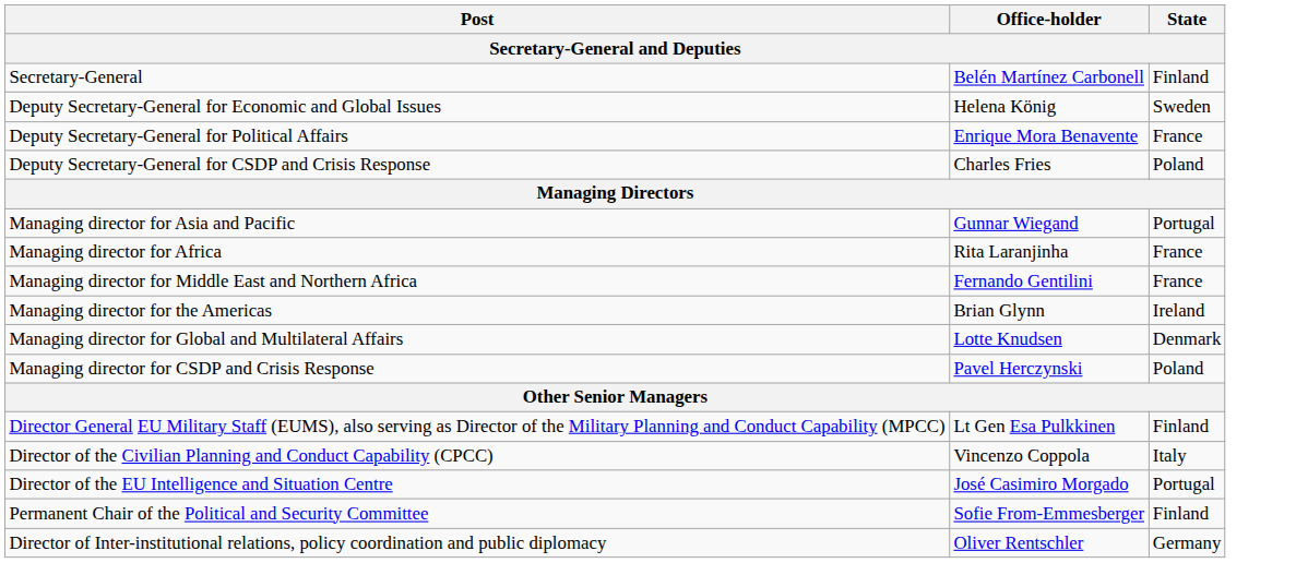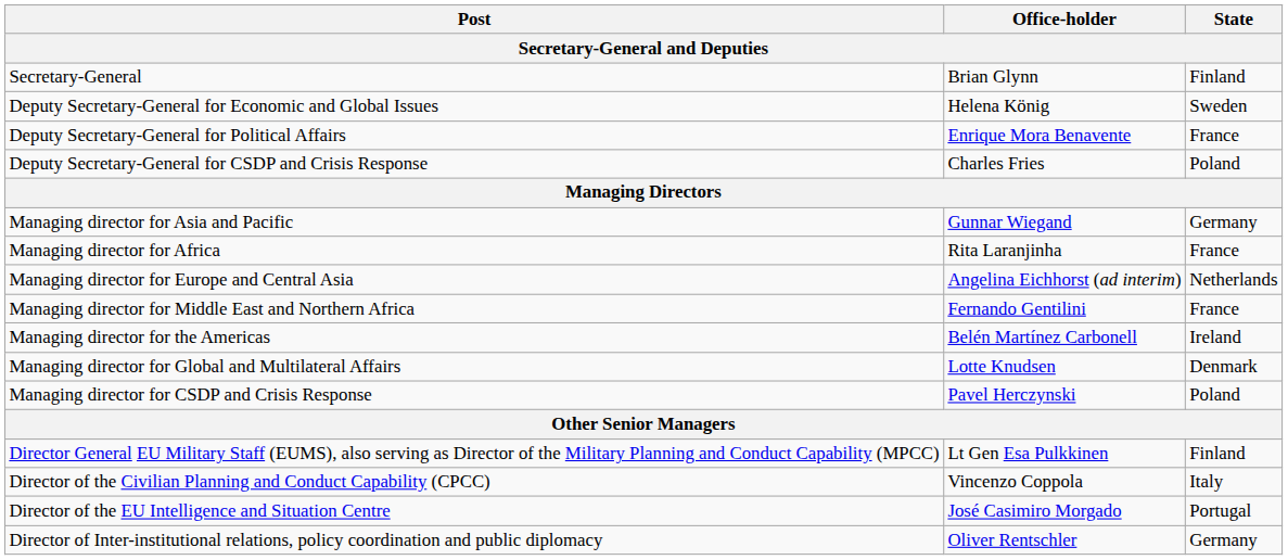 <table class="wikitable">
 <tr>
 <th>Post</th>
 <th>Office-holder</th>
 <th>State</th>
 </tr>
 <tr>
 <th colspan="3">Secretary-General and Deputies</th>
 </tr>
 <tr>
 <td>Secretary-General</td>
-<td><a href='#'>Belén Martínez Carbonell</a></td>
+<td>Brian Glynn</td>
 <td>Finland</td>
 </tr>
 <tr>
 <td>Deputy Secretary-General for Economic and Global Issues</td>
 <td>Helena König</td>
 <td>Sweden</td>
 </tr>
 <tr>
 <td>Deputy Secretary-General for Political Affairs</td>
 <td><a href='#'>Enrique Mora Benavente</a></td>
 <td>France</td>
 </tr>
 <tr>
 <td>Deputy Secretary-General for CSDP and Crisis Response</td>
 <td>Charles Fries</td>
 <td>Poland</td>
 </tr>
 <tr>
 <th colspan="3">Managing Directors</th>
 </tr>
 <tr>
 <td>Managing director for Asia and Pacific</td>
 <td><a href='#'>Gunnar Wiegand</a></td>
-<td>Portugal</td>
+<td>Germany</td>
 </tr>
 <tr>
 <td>Managing director for Africa</td>
 <td>Rita Laranjinha</td>
 <td>France</td>
+</tr>
+<tr>
+<td>Managing director for Europe and Central Asia</td>
+<td><a href='#'>Angelina Eichhorst</a> (<em>ad interim</em>)</td>
+<td>Netherlands</td>
 </tr>
 <tr>
 <td>Managing director for Middle East and Northern Africa</td>
 <td><a href='#'>Fernando Gentilini</a></td>
 <td>France</td>
 </tr>
 <tr>
 <td>Managing director for the Americas</td>
-<td>Brian Glynn</td>
+<td><a href='#'>Belén Martínez Carbonell</a></td>
 <td>Ireland</td>
 </tr>
 <tr>
 <td>Managing director for Global and Multilateral Affairs</td>
 <td><a href='#'>Lotte Knudsen</a></td>
 <td>Denmark</td>
 </tr>
 <tr>
 <td>Managing director for CSDP and Crisis Response</td>
 <td><a href='#'>Pavel Herczynski</a></td>
 <td>Poland</td>
 </tr>
 <tr>
 <th colspan="3">Other Senior Managers<br></th>
 </tr>
 <tr>
 <td><a href='#'>Director General</a> <a href='#'>EU Military Staff</a> (EUMS), also serving as Director of the <a href='#'>Military Planning and Conduct Capability</a> (MPCC)</td>
 <td>Lt Gen <a href='#'>Esa Pulkkinen</a></td>
 <td>Finland</td>
 </tr>
 <tr>
 <td>Director of the <a href='#'>Civilian Planning and Conduct Capability</a> (CPCC)</td>
 <td>Vincenzo Coppola</td>
 <td>Italy</td>
 </tr>
 <tr>
 <td>Director of the <a href='#'>EU Intelligence and Situation Centre</a></td>
 <td><a href='#'>José Casimiro Morgado</a></td>
 <td>Portugal</td>
 </tr>
 <tr>
-<td>Permanent Chair of the <a href='#'>Political and Security Committee</a></td>
-<td><a href='#'>Sofie From-Emmesberger</a></td>
-<td>Finland</td>
-</tr>
-<tr>
 <td>Director of Inter-institutional relations, policy coordination and public diplomacy</td>
 <td><a href='#'>Oliver Rentschler</a></td>
 <td>Germany</td>
 </tr>
 </table>
